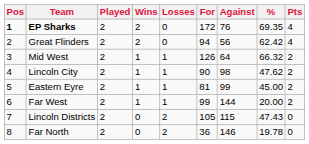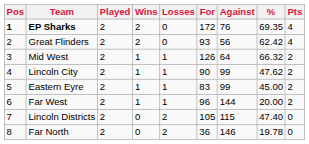 <table style="font-size: 85%; text-align: left;" class="wikitable">
 <tr>
 <th style="color:crimson">Pos</th>
 <th style="color:crimson">Team</th>
 <th style="color:crimson">Played</th>
 <th style="color:crimson">Wins</th>
 <th style="color:crimson">Losses</th>
 <th style="color:crimson">For</th>
 <th style="color:crimson">Against</th>
 <th style="color:crimson">%</th>
 <th style="color:crimson">Pts</th>
 </tr>
 <tr>
 <td><strong>1</strong></td>
 <td><strong>EP Sharks</strong></td>
 <td>2</td>
 <td>2</td>
 <td>0</td>
 <td>172</td>
 <td>76</td>
 <td>69.35</td>
 <td>4</td>
 </tr>
 <tr>
 <td>2</td>
 <td>Great Flinders</td>
 <td>2</td>
 <td>2</td>
 <td>0</td>
-<td>94</td>
+<td>93</td>
 <td>56</td>
 <td>62.42</td>
 <td>4</td>
 </tr>
 <tr>
 <td>3</td>
 <td>Mid West</td>
 <td>2</td>
 <td>1</td>
 <td>1</td>
 <td>126</td>
 <td>64</td>
 <td>66.32</td>
 <td>2</td>
 </tr>
 <tr>
 <td>4</td>
 <td>Lincoln City</td>
 <td>2</td>
 <td>1</td>
 <td>1</td>
 <td>90</td>
-<td>98</td>
+<td>99</td>
 <td>47.62</td>
 <td>2</td>
 </tr>
 <tr>
 <td>5</td>
 <td>Eastern Eyre</td>
 <td>2</td>
 <td>1</td>
 <td>1</td>
-<td>81</td>
+<td>83</td>
 <td>99</td>
 <td>45.00</td>
 <td>2</td>
 </tr>
 <tr>
 <td>6</td>
 <td>Far West</td>
 <td>2</td>
 <td>1</td>
 <td>1</td>
-<td>99</td>
+<td>96</td>
 <td>144</td>
 <td>20.00</td>
 <td>2</td>
 </tr>
 <tr>
 <td>7</td>
 <td>Lincoln Districts</td>
 <td>2</td>
 <td>0</td>
 <td>2</td>
 <td>105</td>
 <td>115</td>
-<td>47.43</td>
+<td>47.40</td>
 <td>0</td>
 </tr>
 <tr>
 <td>8</td>
 <td>Far North</td>
 <td>2</td>
 <td>0</td>
 <td>2</td>
 <td>36</td>
 <td>146</td>
 <td>19.78</td>
 <td>0</td>
 </tr>
 </table>
